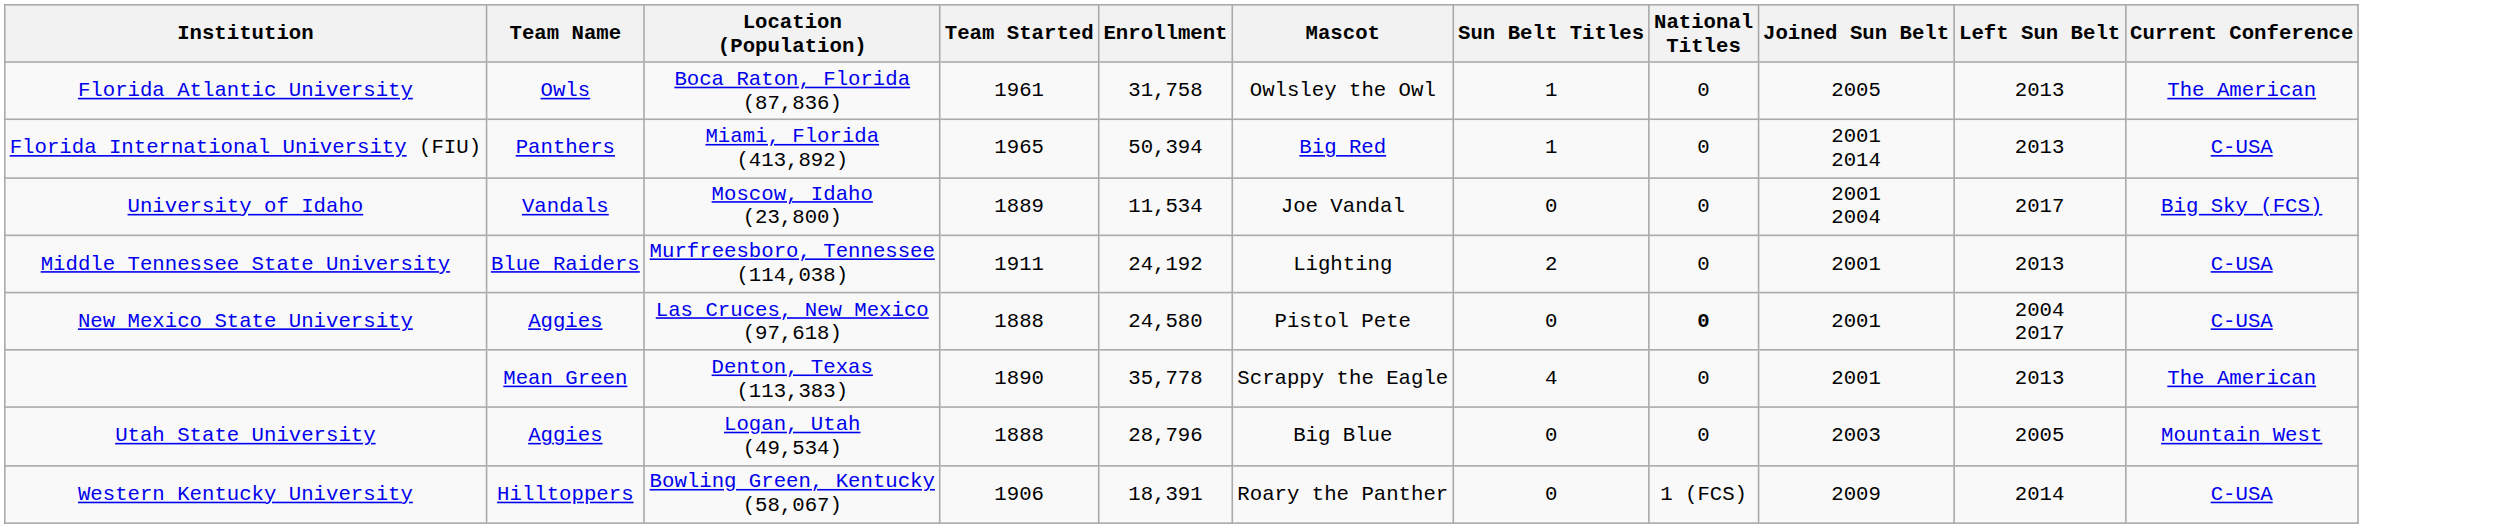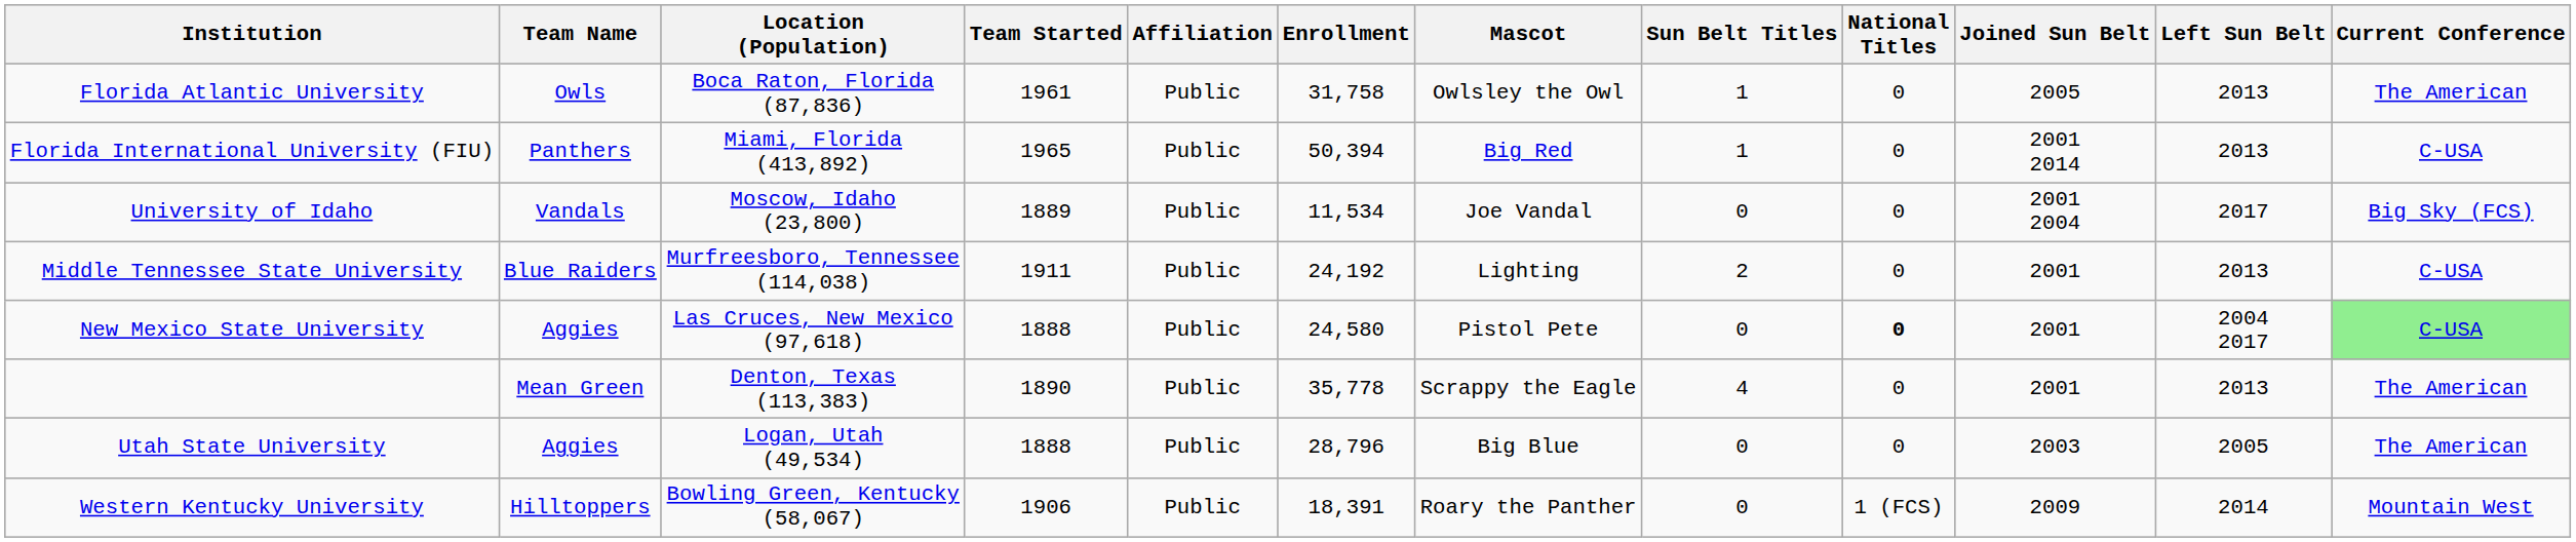 <table class="sortable wikitable" style="text-align:center">
 <tr>
 <th>Institution</th>
 <th>Team Name</th>
 <th>Location<br>(Population)</th>
 <th>Team Started</th>
+<th>Affiliation</th>
 <th>Enrollment</th>
 <th>Mascot</th>
 <th>Sun Belt Titles</th>
 <th>National<br>Titles</th>
 <th>Joined Sun Belt</th>
 <th>Left Sun Belt</th>
 <th>Current Conference</th>
 </tr>
 <tr>
 <td align="center"><a href='#'>Florida Atlantic University</a></td>
 <td align="center"><a href='#'>Owls</a></td>
 <td align="center"><a href='#'>Boca Raton, Florida</a><br>(87,836)</td>
 <td align="center">1961</td>
+<td align="center">Public</td>
 <td align="center">31,758</td>
 <td align="center">Owlsley the Owl</td>
 <td align="center">1</td>
 <td align="center">0</td>
 <td align="center">2005</td>
 <td align="center">2013</td>
 <td align="center"><a href='#'>The American</a></td>
 </tr>
 <tr>
 <td align="center"><a href='#'>Florida International University</a> (FIU)</td>
 <td align="center"><a href='#'>Panthers</a></td>
 <td align="center"><a href='#'>Miami, Florida</a><br>(413,892)</td>
 <td align="center">1965</td>
+<td align="center">Public</td>
 <td align="center">50,394</td>
 <td align="center"><a href='#'>Big Red</a></td>
 <td align="center">1</td>
 <td align="center">0</td>
 <td align="center">2001<br>2014</td>
 <td align="center">2013</td>
 <td align="center"><a href='#'>C-USA</a></td>
 </tr>
 <tr>
 <td align="center"><a href='#'>University of Idaho</a></td>
 <td align="center"><a href='#'>Vandals</a></td>
 <td align="center"><a href='#'>Moscow, Idaho</a><br>(23,800)</td>
 <td align="center">1889</td>
+<td align="center">Public</td>
 <td align="center">11,534</td>
 <td align="center">Joe Vandal</td>
 <td align="center">0</td>
 <td align="center">0</td>
 <td align="center">2001<br>2004</td>
 <td align="center">2017<br></td>
 <td align="center"><a href='#'>Big Sky (FCS)</a></td>
 </tr>
 <tr>
 <td align="center"><a href='#'>Middle Tennessee State University</a></td>
 <td align="center"><a href='#'>Blue Raiders</a></td>
 <td align="center"><a href='#'>Murfreesboro, Tennessee</a><br>(114,038)</td>
 <td align="center">1911</td>
+<td align="center">Public</td>
 <td align="center">24,192</td>
 <td align="center">Lighting</td>
 <td align="center">2</td>
 <td align="center">0</td>
 <td align="center">2001</td>
 <td align="center">2013</td>
 <td align="center"><a href='#'>C-USA</a></td>
 </tr>
 <tr>
 <td align="center"><a href='#'>New Mexico State University</a></td>
 <td align="center"><a href='#'>Aggies</a></td>
 <td align="center"><a href='#'>Las Cruces, New Mexico</a><br>(97,618)</td>
 <td align="center">1888</td>
+<td align="center">Public</td>
 <td align="center">24,580</td>
 <td align="center">Pistol Pete</td>
 <td align="center">0</td>
 <td align="center"><strong>0</strong></td>
 <td align="center">2001</td>
 <td align="center">2004<br>2017</td>
-<td align="center"><a href='#'>C-USA</a></td>
+<td align="center" style="background: lightgreen;"><a href='#'>C-USA</a></td>
 </tr>
 <tr>
 <td align="center"></td>
 <td align="center"><a href='#'>Mean Green</a></td>
 <td align="center"><a href='#'>Denton, Texas</a><br>(113,383)</td>
 <td align="center">1890</td>
+<td align="center">Public</td>
 <td align="center">35,778</td>
 <td align="center">Scrappy the Eagle</td>
 <td align="center">4</td>
 <td align="center">0</td>
 <td align="center">2001</td>
 <td align="center">2013</td>
 <td align="center"><a href='#'>The American</a></td>
 </tr>
 <tr>
 <td align="center"><a href='#'>Utah State University</a></td>
 <td align="center"><a href='#'>Aggies</a></td>
 <td align="center"><a href='#'>Logan, Utah</a><br>(49,534)</td>
 <td align="center">1888</td>
+<td align="center">Public</td>
 <td align="center">28,796</td>
 <td align="center">Big Blue</td>
 <td align="center">0</td>
 <td align="center">0</td>
 <td align="center">2003</td>
 <td align="center">2005</td>
-<td align="center"><a href='#'>Mountain West</a></td>
+<td align="center"><a href='#'>The American</a></td>
 </tr>
 <tr>
 <td align="center"><a href='#'>Western Kentucky University</a></td>
 <td align="center"><a href='#'>Hilltoppers</a></td>
 <td align="center"><a href='#'>Bowling Green, Kentucky</a><br>(58,067)</td>
 <td align="center">1906</td>
+<td align="center">Public</td>
 <td align="center">18,391</td>
 <td align="center">Roary the Panther</td>
 <td align="center">0</td>
 <td align="center">1 (FCS)</td>
 <td align="center">2009</td>
 <td align="center">2014</td>
-<td align="center"><a href='#'>C-USA</a></td>
+<td align="center"><a href='#'>Mountain West</a></td>
 </tr>
 </table>
